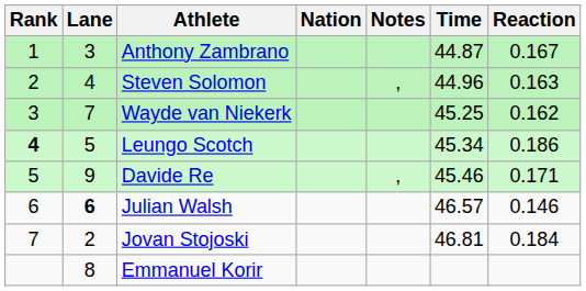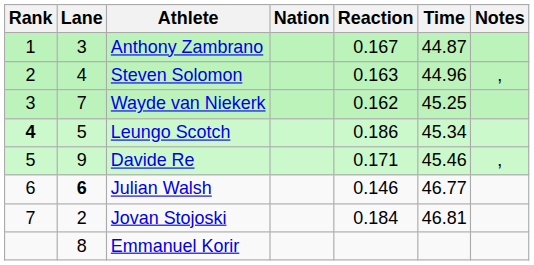 <table class="wikitable sortable" style="text-align:center">
 <tr>
 <th>Rank</th>
 <th>Lane</th>
 <th>Athlete</th>
 <th>Nation</th>
+<th>Reaction</th>
+<th>Time</th>
 <th>Notes</th>
-<th>Time</th>
-<th>Reaction</th>
 </tr>
 <tr bgcolor=bbf3bb>
 <td>1</td>
 <td>3</td>
 <td align=left><a href='#'>Anthony Zambrano</a></td>
 <td align=left></td>
+<td>0.167</td>
+<td>44.87</td>
 <td></td>
-<td>44.87</td>
-<td>0.167</td>
 </tr>
 <tr bgcolor=bbf3bb>
 <td>2</td>
 <td>4</td>
 <td align=left><a href='#'>Steven Solomon</a></td>
 <td align=left></td>
+<td>0.163</td>
+<td>44.96</td>
 <td>, </td>
-<td>44.96</td>
-<td>0.163</td>
 </tr>
 <tr bgcolor=bbf3bb>
 <td>3</td>
 <td>7</td>
 <td align=left><a href='#'>Wayde van Niekerk</a></td>
 <td align=left></td>
+<td>0.162</td>
+<td>45.25</td>
 <td></td>
-<td>45.25</td>
-<td>0.162</td>
 </tr>
 <tr style="background:#ccf9cc;">
 <td><strong>4</strong></td>
 <td>5</td>
 <td align=left><a href='#'>Leungo Scotch</a></td>
 <td align=left></td>
+<td>0.186</td>
+<td>45.34</td>
 <td></td>
-<td>45.34</td>
-<td>0.186</td>
 </tr>
 <tr style="background:#ccf9cc;">
 <td>5</td>
 <td>9</td>
 <td align=left><a href='#'>Davide Re</a></td>
 <td align=left></td>
+<td>0.171</td>
+<td>45.46</td>
 <td>, </td>
-<td>45.46</td>
-<td>0.171</td>
 </tr>
 <tr>
 <td>6</td>
 <td><strong>6</strong></td>
 <td align=left><a href='#'>Julian Walsh</a></td>
 <td align=left></td>
+<td>0.146</td>
+<td>46.77</td>
 <td></td>
-<td>46.57</td>
-<td>0.146</td>
 </tr>
 <tr>
 <td>7</td>
 <td>2</td>
 <td align=left><a href='#'>Jovan Stojoski</a></td>
 <td align=left></td>
+<td>0.184</td>
+<td>46.81</td>
 <td></td>
-<td>46.81</td>
-<td>0.184</td>
 </tr>
 <tr>
 <td></td>
 <td>8</td>
 <td align=left><a href='#'>Emmanuel Korir</a></td>
 <td align=left></td>
 <td></td>
 <td></td>
 <td></td>
 </tr>
 </table>
